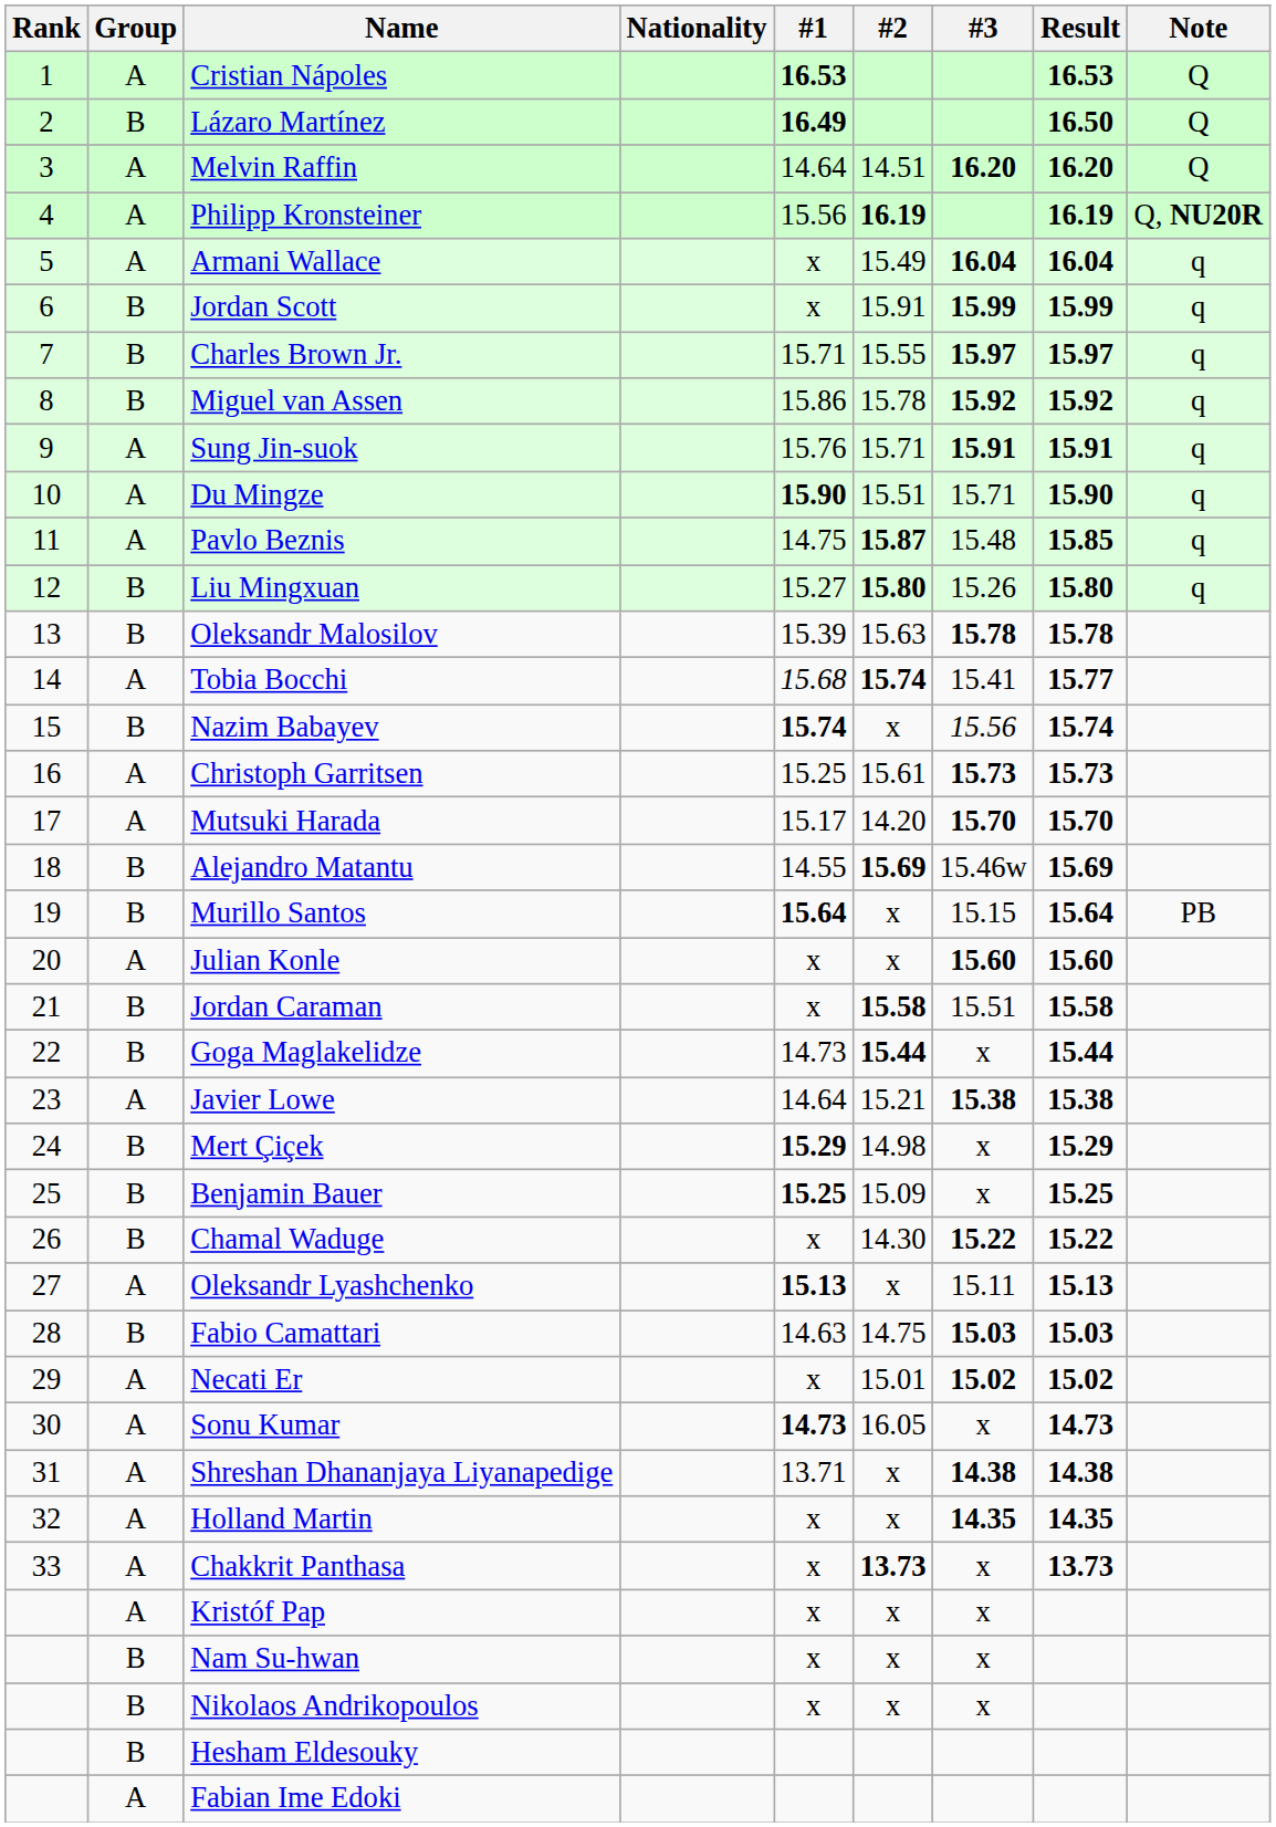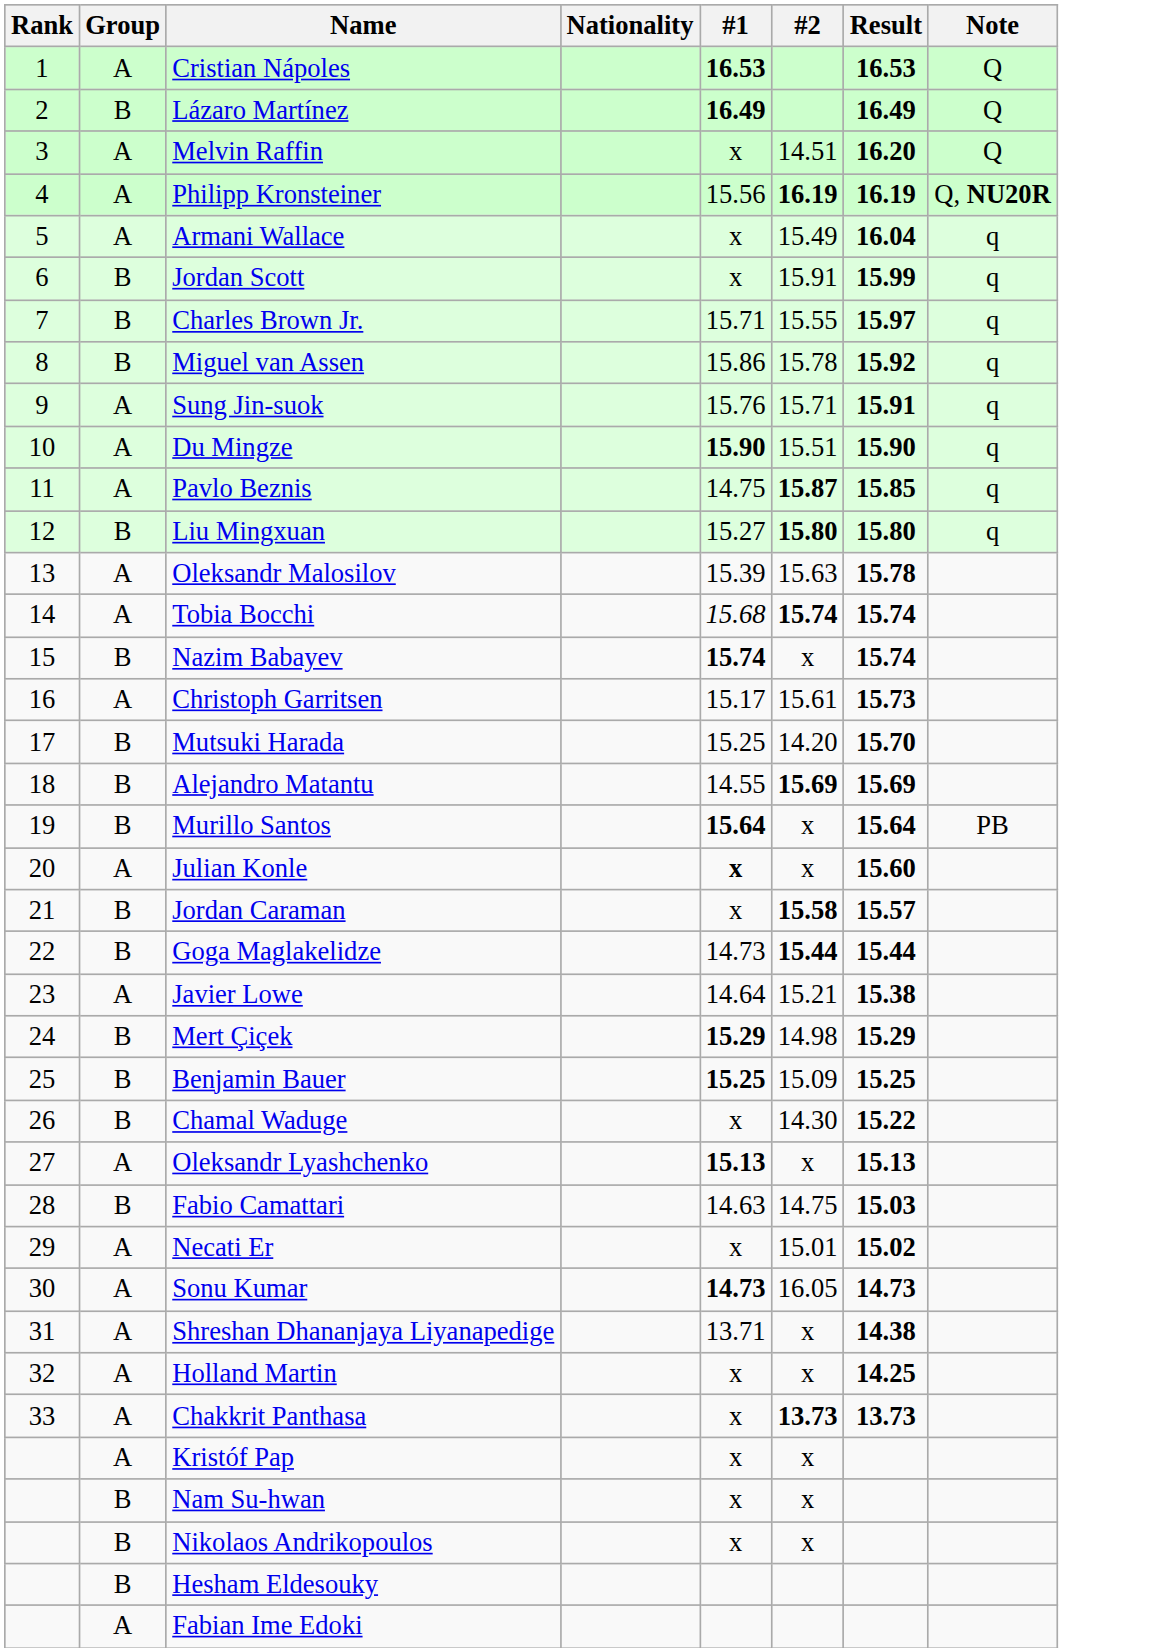 <table class="wikitable sortable" style="text-align:center">
 <tr>
 <th>Rank</th>
 <th>Group</th>
 <th>Name</th>
 <th>Nationality</th>
 <th>#1</th>
 <th>#2</th>
-<th>#3</th>
 <th>Result</th>
 <th>Note</th>
 </tr>
 <tr bgcolor=ccffcc>
 <td>1</td>
 <td>A</td>
 <td align=left><a href='#'>Cristian Nápoles</a></td>
 <td align=left></td>
 <td><strong>16.53</strong></td>
-<td></td>
 <td></td>
 <td><strong>16.53</strong></td>
 <td>Q</td>
 </tr>
 <tr bgcolor=ccffcc>
 <td>2</td>
 <td>B</td>
 <td align=left><a href='#'>Lázaro Martínez</a></td>
 <td align=left></td>
 <td><strong>16.49</strong></td>
 <td></td>
-<td></td>
-<td><strong>16.50</strong></td>
+<td><strong>16.49</strong></td>
 <td>Q</td>
 </tr>
 <tr bgcolor=ccffcc>
 <td>3</td>
 <td>A</td>
 <td align=left><a href='#'>Melvin Raffin</a></td>
 <td align=left></td>
-<td>14.64</td>
+<td>x</td>
 <td>14.51</td>
-<td><strong>16.20</strong></td>
 <td><strong>16.20</strong></td>
 <td>Q</td>
 </tr>
 <tr bgcolor=ccffcc>
 <td>4</td>
 <td>A</td>
 <td align=left><a href='#'>Philipp Kronsteiner</a></td>
 <td align=left></td>
 <td>15.56</td>
 <td><strong>16.19</strong></td>
-<td></td>
 <td><strong>16.19</strong></td>
 <td>Q, <strong>NU20R</strong></td>
 </tr>
 <tr bgcolor=ddffdd>
 <td>5</td>
 <td>A</td>
 <td align=left><a href='#'>Armani Wallace</a></td>
 <td align=left></td>
 <td>x</td>
 <td>15.49</td>
 <td><strong>16.04</strong></td>
-<td><strong>16.04</strong></td>
 <td>q</td>
 </tr>
 <tr bgcolor=ddffdd>
 <td>6</td>
 <td>B</td>
 <td align=left><a href='#'>Jordan Scott</a></td>
 <td align=left></td>
 <td>x</td>
 <td>15.91</td>
-<td><strong>15.99</strong></td>
 <td><strong>15.99</strong></td>
 <td>q</td>
 </tr>
 <tr bgcolor=ddffdd>
 <td>7</td>
 <td>B</td>
 <td align=left><a href='#'>Charles Brown Jr.</a></td>
 <td align=left></td>
 <td>15.71</td>
 <td>15.55</td>
 <td><strong>15.97</strong></td>
-<td><strong>15.97</strong></td>
 <td>q</td>
 </tr>
 <tr bgcolor=ddffdd>
 <td>8</td>
 <td>B</td>
 <td align=left><a href='#'>Miguel van Assen</a></td>
 <td align=left></td>
 <td>15.86</td>
 <td>15.78</td>
-<td><strong>15.92</strong></td>
 <td><strong>15.92</strong></td>
 <td>q</td>
 </tr>
 <tr bgcolor=ddffdd>
 <td>9</td>
 <td>A</td>
 <td align=left><a href='#'>Sung Jin-suok</a></td>
 <td align=left></td>
 <td>15.76</td>
 <td>15.71</td>
 <td><strong>15.91</strong></td>
-<td><strong>15.91</strong></td>
 <td>q</td>
 </tr>
 <tr bgcolor=ddffdd>
 <td>10</td>
 <td>A</td>
 <td align=left><a href='#'>Du Mingze</a></td>
 <td align=left></td>
 <td><strong>15.90</strong></td>
 <td>15.51</td>
-<td>15.71</td>
 <td><strong>15.90</strong></td>
 <td>q</td>
 </tr>
 <tr bgcolor=ddffdd>
 <td>11</td>
 <td>A</td>
 <td align=left><a href='#'>Pavlo Beznis</a></td>
 <td align=left></td>
 <td>14.75</td>
 <td><strong>15.87</strong></td>
-<td>15.48</td>
 <td><strong>15.85</strong></td>
 <td>q</td>
 </tr>
 <tr bgcolor=ddffdd>
 <td>12</td>
 <td>B</td>
 <td align=left><a href='#'>Liu Mingxuan</a></td>
 <td align=left></td>
 <td>15.27</td>
 <td><strong>15.80</strong></td>
-<td>15.26</td>
 <td><strong>15.80</strong></td>
 <td>q</td>
 </tr>
 <tr>
 <td>13</td>
-<td>B</td>
+<td>A</td>
 <td align=left><a href='#'>Oleksandr Malosilov</a></td>
 <td align=left></td>
 <td>15.39</td>
 <td>15.63</td>
-<td><strong>15.78</strong></td>
 <td><strong>15.78</strong></td>
 <td></td>
 </tr>
 <tr>
 <td>14</td>
 <td>A</td>
 <td align=left><a href='#'>Tobia Bocchi</a></td>
 <td align=left></td>
 <td><em>15.68</em></td>
 <td><strong>15.74</strong></td>
-<td>15.41</td>
-<td><strong>15.77</strong></td>
+<td><strong>15.74</strong></td>
 <td></td>
 </tr>
 <tr>
 <td>15</td>
 <td>B</td>
 <td align=left><a href='#'>Nazim Babayev</a></td>
 <td align=left></td>
 <td><strong>15.74</strong></td>
 <td>x</td>
-<td><em>15.56</em></td>
 <td><strong>15.74</strong></td>
 <td></td>
 </tr>
 <tr>
 <td>16</td>
 <td>A</td>
 <td align=left><a href='#'>Christoph Garritsen</a></td>
 <td align=left></td>
-<td>15.25</td>
+<td>15.17</td>
 <td>15.61</td>
-<td><strong>15.73</strong></td>
 <td><strong>15.73</strong></td>
 <td></td>
 </tr>
 <tr>
 <td>17</td>
-<td>A</td>
+<td>B</td>
 <td align=left><a href='#'>Mutsuki Harada</a></td>
 <td align=left></td>
-<td>15.17</td>
+<td>15.25</td>
 <td>14.20</td>
-<td><strong>15.70</strong></td>
 <td><strong>15.70</strong></td>
 <td></td>
 </tr>
 <tr>
 <td>18</td>
 <td>B</td>
 <td align=left><a href='#'>Alejandro Matantu</a></td>
 <td align=left></td>
 <td>14.55</td>
 <td><strong>15.69</strong></td>
-<td>15.46w</td>
 <td><strong>15.69</strong></td>
 <td></td>
 </tr>
 <tr>
 <td>19</td>
 <td>B</td>
 <td align=left><a href='#'>Murillo Santos</a></td>
 <td align=left></td>
 <td><strong>15.64</strong></td>
 <td>x</td>
-<td>15.15</td>
 <td><strong>15.64</strong></td>
 <td>PB</td>
 </tr>
 <tr>
 <td>20</td>
 <td>A</td>
 <td align=left><a href='#'>Julian Konle</a></td>
 <td align=left></td>
+<td><strong>x</strong></td>
 <td>x</td>
-<td>x</td>
-<td><strong>15.60</strong></td>
 <td><strong>15.60</strong></td>
 <td></td>
 </tr>
 <tr>
 <td>21</td>
 <td>B</td>
 <td align=left><a href='#'>Jordan Caraman</a></td>
 <td align=left></td>
 <td>x</td>
 <td><strong>15.58</strong></td>
-<td>15.51</td>
-<td><strong>15.58</strong></td>
+<td><strong>15.57</strong></td>
 <td></td>
 </tr>
 <tr>
 <td>22</td>
 <td>B</td>
 <td align=left><a href='#'>Goga Maglakelidze</a></td>
 <td align=left></td>
 <td>14.73</td>
 <td><strong>15.44</strong></td>
-<td>x</td>
 <td><strong>15.44</strong></td>
 <td></td>
 </tr>
 <tr>
 <td>23</td>
 <td>A</td>
 <td align=left><a href='#'>Javier Lowe</a></td>
 <td align=left></td>
 <td>14.64</td>
 <td>15.21</td>
 <td><strong>15.38</strong></td>
-<td><strong>15.38</strong></td>
 <td></td>
 </tr>
 <tr>
 <td>24</td>
 <td>B</td>
 <td align=left><a href='#'>Mert Çiçek</a></td>
 <td align=left></td>
 <td><strong>15.29</strong></td>
 <td>14.98</td>
-<td>x</td>
 <td><strong>15.29</strong></td>
 <td></td>
 </tr>
 <tr>
 <td>25</td>
 <td>B</td>
 <td align=left><a href='#'>Benjamin Bauer</a></td>
 <td align=left></td>
 <td><strong>15.25</strong></td>
 <td>15.09</td>
-<td>x</td>
 <td><strong>15.25</strong></td>
 <td></td>
 </tr>
 <tr>
 <td>26</td>
 <td>B</td>
 <td align=left><a href='#'>Chamal Waduge</a></td>
 <td align=left></td>
 <td>x</td>
 <td>14.30</td>
 <td><strong>15.22</strong></td>
-<td><strong>15.22</strong></td>
 <td></td>
 </tr>
 <tr>
 <td>27</td>
 <td>A</td>
 <td align=left><a href='#'>Oleksandr Lyashchenko</a></td>
 <td align=left></td>
 <td><strong>15.13</strong></td>
 <td>x</td>
-<td>15.11</td>
 <td><strong>15.13</strong></td>
 <td></td>
 </tr>
 <tr>
 <td>28</td>
 <td>B</td>
 <td align=left><a href='#'>Fabio Camattari</a></td>
 <td align=left></td>
 <td>14.63</td>
 <td>14.75</td>
 <td><strong>15.03</strong></td>
-<td><strong>15.03</strong></td>
 <td></td>
 </tr>
 <tr>
 <td>29</td>
 <td>A</td>
 <td align=left><a href='#'>Necati Er</a></td>
 <td align=left></td>
 <td>x</td>
 <td>15.01</td>
 <td><strong>15.02</strong></td>
-<td><strong>15.02</strong></td>
 <td></td>
 </tr>
 <tr>
 <td>30</td>
 <td>A</td>
 <td align=left><a href='#'>Sonu Kumar</a></td>
 <td align=left></td>
 <td><strong>14.73</strong></td>
 <td>16.05</td>
-<td>x</td>
 <td><strong>14.73</strong></td>
 <td></td>
 </tr>
 <tr>
 <td>31</td>
 <td>A</td>
 <td align=left><a href='#'>Shreshan Dhananjaya Liyanapedige</a></td>
 <td align=left></td>
 <td>13.71</td>
 <td>x</td>
 <td><strong>14.38</strong></td>
-<td><strong>14.38</strong></td>
 <td></td>
 </tr>
 <tr>
 <td>32</td>
 <td>A</td>
 <td align=left><a href='#'>Holland Martin</a></td>
 <td align=left></td>
 <td>x</td>
 <td>x</td>
-<td><strong>14.35</strong></td>
-<td><strong>14.35</strong></td>
+<td><strong>14.25</strong></td>
 <td></td>
 </tr>
 <tr>
 <td>33</td>
 <td>A</td>
 <td align=left><a href='#'>Chakkrit Panthasa</a></td>
 <td align=left></td>
 <td>x</td>
 <td><strong>13.73</strong></td>
-<td>x</td>
 <td><strong>13.73</strong></td>
 <td></td>
 </tr>
 <tr>
 <td></td>
 <td>A</td>
 <td align=left><a href='#'>Kristóf Pap</a></td>
 <td align=left></td>
-<td>x</td>
 <td>x</td>
 <td>x</td>
 <td><strong></strong></td>
 <td></td>
 </tr>
 <tr>
 <td></td>
 <td>B</td>
 <td align=left><a href='#'>Nam Su-hwan</a></td>
 <td align=left></td>
 <td>x</td>
 <td>x</td>
-<td>x</td>
 <td><strong></strong></td>
 <td></td>
 </tr>
 <tr>
 <td></td>
 <td>B</td>
 <td align=left><a href='#'>Nikolaos Andrikopoulos</a></td>
 <td align=left></td>
-<td>x</td>
 <td>x</td>
 <td>x</td>
 <td><strong></strong></td>
 <td></td>
 </tr>
 <tr>
 <td></td>
 <td>B</td>
 <td align=left><a href='#'>Hesham Eldesouky</a></td>
 <td align=left></td>
 <td></td>
 <td></td>
-<td></td>
 <td><strong></strong></td>
 <td></td>
 </tr>
 <tr>
 <td></td>
 <td>A</td>
 <td align=left><a href='#'>Fabian Ime Edoki</a></td>
 <td align=left></td>
 <td></td>
 <td></td>
-<td></td>
 <td><strong></strong></td>
 <td></td>
 </tr>
 </table>
